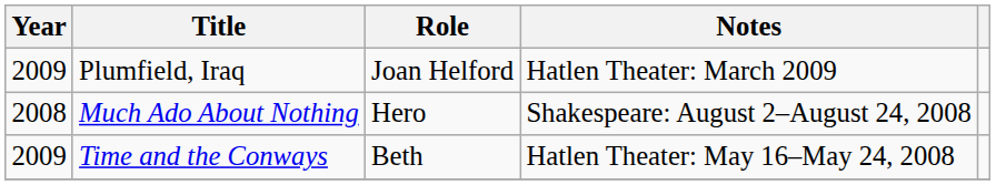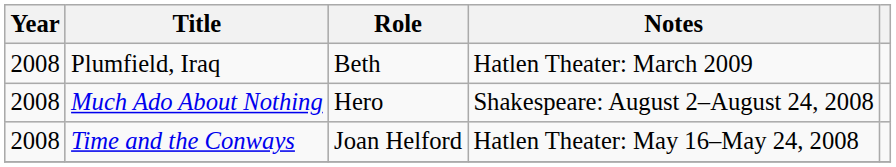 <table class="wikitable sortable">
 <tr>
 <th>Year</th>
 <th>Title</th>
 <th>Role</th>
 <th class="unsortable">Notes</th>
 <th class="unsortable"></th>
 </tr>
 <tr>
-<td>2009</td>
+<td>2008</td>
 <td>Plumfield, Iraq</td>
-<td>Joan Helford</td>
+<td>Beth</td>
 <td>Hatlen Theater: March 2009</td>
 <td></td>
 </tr>
 <tr>
 <td>2008</td>
 <td><em><a href='#'>Much Ado About Nothing</a></em></td>
 <td>Hero</td>
 <td>Shakespeare: August 2–August 24, 2008</td>
 <td></td>
 </tr>
 <tr>
-<td>2009</td>
+<td>2008</td>
 <td><em><a href='#'>Time and the Conways</a></em></td>
-<td>Beth</td>
+<td>Joan Helford</td>
 <td>Hatlen Theater: May 16–May 24, 2008</td>
 <td></td>
 </tr>
 <tr>
 </tr>
 </table>
